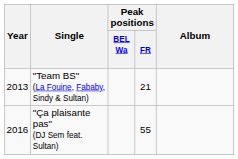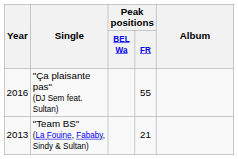 <table class="wikitable">
 <tr>
 <th align="center" rowspan="2" width="10">Year</th>
 <th align="center" rowspan="2" width="120">Single</th>
 <th align="center" colspan="2" width="20">Peak positions</th>
 <th align="center" rowspan="2" width="120">Album</th>
 </tr>
 <tr>
 <th width="20"><small><a href='#'>BEL <br>Wa</a><br></small><br></th>
 <th width="20"><small><a href='#'>FR</a></small><br></th>
 </tr>
 <tr>
+<td style="text-align:center;">2016</td>
+<td>"Ça plaisante pas" <br><small>(DJ Sem feat. Sultan)</small></td>
+<td style="text-align:center;"></td>
+<td style="text-align:center;">55</td>
+<td style="text-align:center;"></td>
+</tr>
+<tr>
 <td style="text-align:center;">2013</td>
 <td>"Team BS" <br><small>(<a href='#'>La Fouine</a>, <a href='#'>Fababy</a>, Sindy & Sultan)</small></td>
 <td style="text-align:center;"></td>
 <td style="text-align:center;">21</td>
 <td style="text-align:center;"></td>
 </tr>
-<tr>
-<td style="text-align:center;">2016</td>
-<td>"Ça plaisante pas" <br><small>(DJ Sem feat. Sultan)</small></td>
-<td style="text-align:center;"></td>
-<td style="text-align:center;">55</td>
-<td style="text-align:center;"></td>
-</tr>
 </table>
